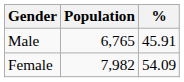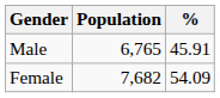 <table class="wikitable" style="text-align:right">
 <tr>
 <th>Gender</th>
 <th>Population</th>
 <th>%</th>
 </tr>
 <tr>
 <td style="text-align:left">Male</td>
 <td>6,765</td>
 <td>45.91</td>
 </tr>
 <tr>
 <td style="text-align:left">Female</td>
-<td>7,982</td>
+<td>7,682</td>
 <td>54.09</td>
 </tr>
 </table>
